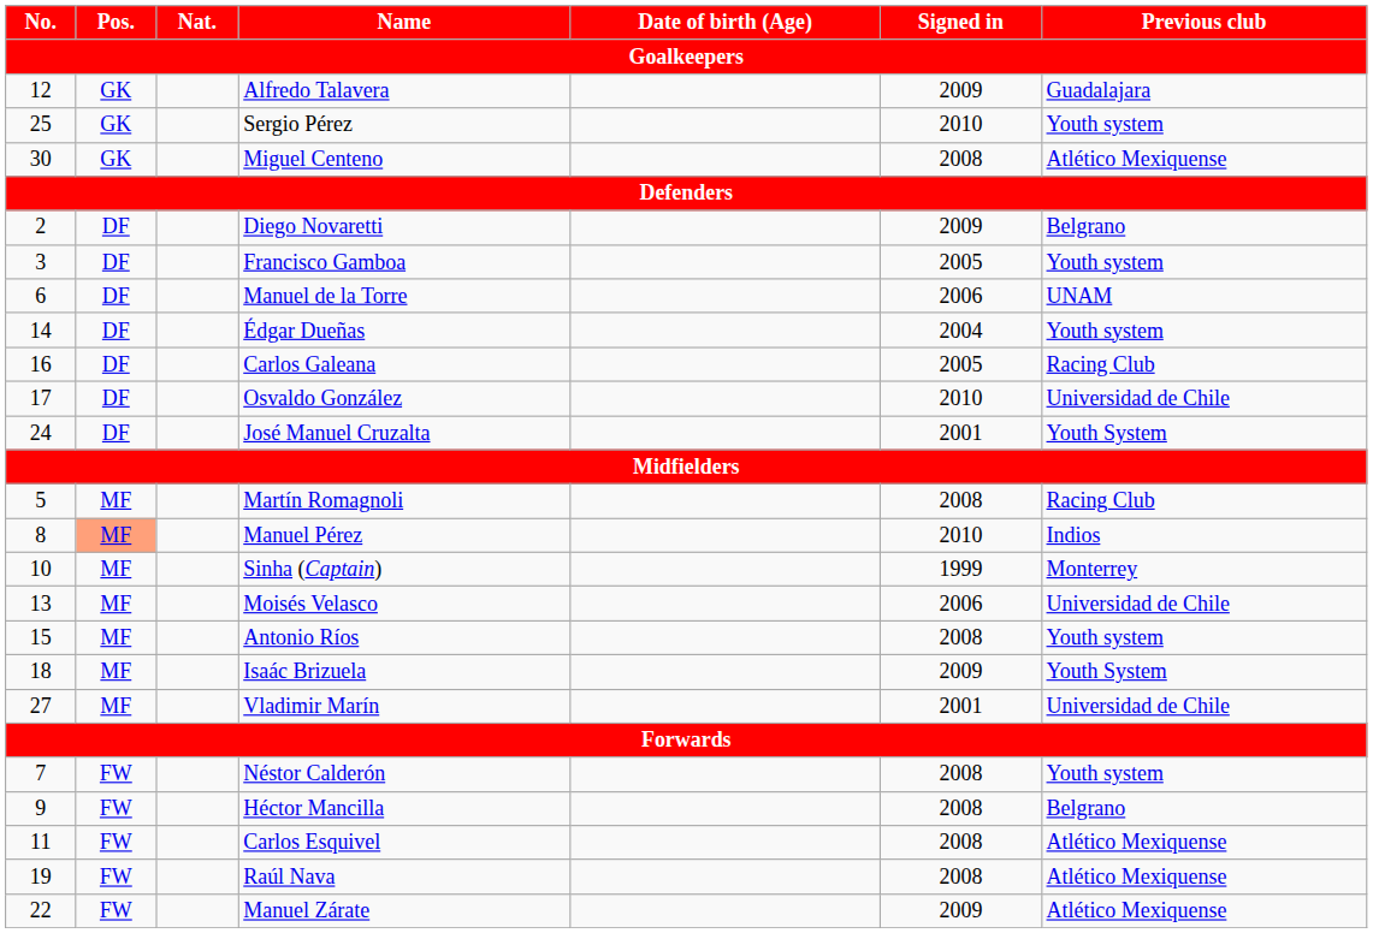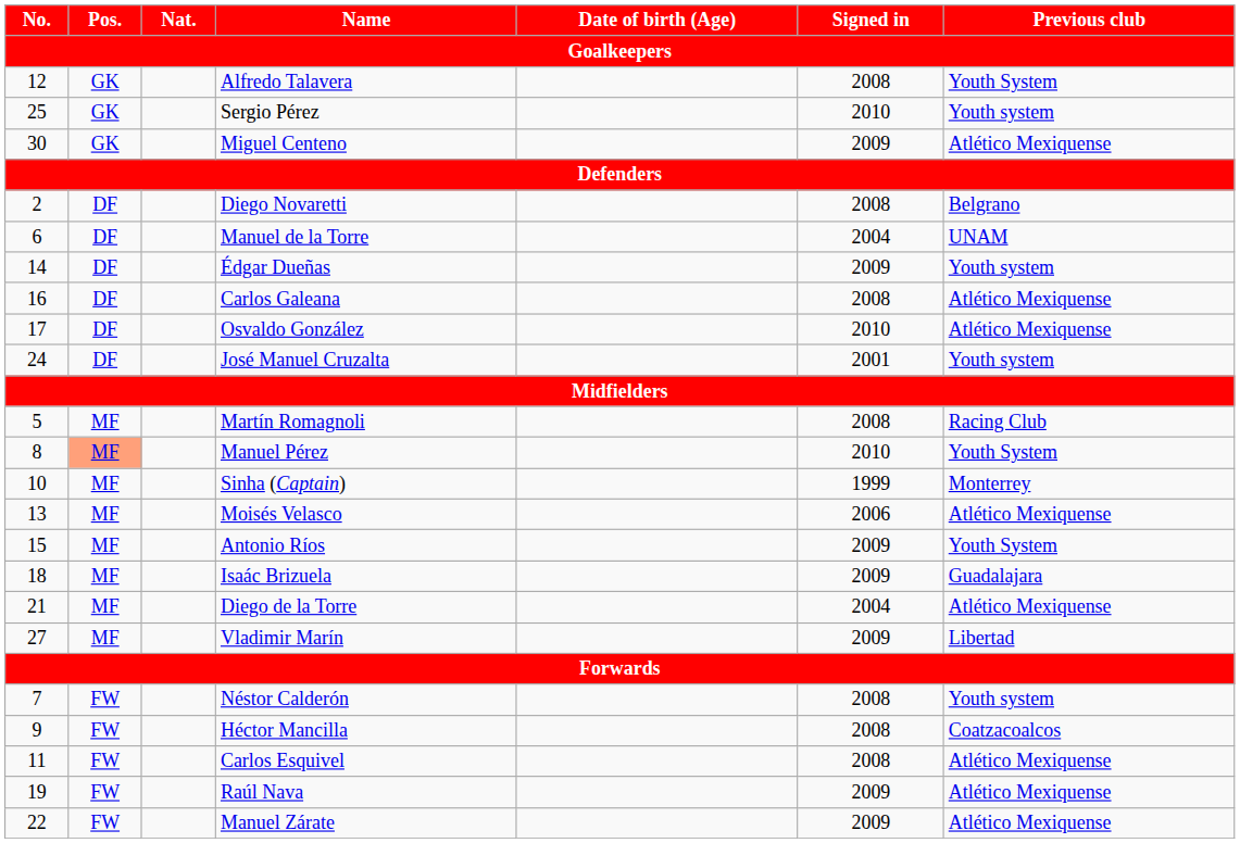 <table class="wikitable" style="text-align:center; font-size:100%; width:80%">
 <tr>
 <th style="background:#FF0000; color:white; text-align:center;">No.</th>
 <th style="background:#FF0000; color:white; text-align:center;">Pos.</th>
 <th style="background:#FF0000; color:white; text-align:center;">Nat.</th>
 <th style="background:#FF0000; color:white; text-align:center;">Name</th>
 <th style="background:#FF0000; color:white; text-align:center;">Date of birth (Age)</th>
 <th style="background:#FF0000; color:white; text-align:center;">Signed in</th>
 <th style="background:#FF0000; color:white; text-align:center;">Previous club</th>
 </tr>
 <tr>
 <th colspan="7" style="background:#FF0000; color:white; text-align:center">Goalkeepers</th>
 </tr>
 <tr>
 <td>12</td>
 <td><a href='#'>GK</a></td>
 <td></td>
 <td align=left><a href='#'>Alfredo Talavera</a></td>
 <td></td>
-<td>2009</td>
-<td align=left> <a href='#'>Guadalajara</a></td>
+<td>2008</td>
+<td align=left> <a href='#'>Youth System</a></td>
 </tr>
 <tr>
 <td>25</td>
 <td><a href='#'>GK</a></td>
 <td></td>
 <td align=left>Sergio Pérez</td>
 <td></td>
 <td>2010</td>
 <td align=left> <a href='#'>Youth system</a></td>
 </tr>
 <tr>
 <td>30</td>
 <td><a href='#'>GK</a></td>
 <td></td>
 <td align=left><a href='#'>Miguel Centeno</a></td>
 <td></td>
-<td>2008</td>
+<td>2009</td>
 <td align=left> <a href='#'>Atlético Mexiquense</a></td>
 </tr>
 <tr>
 <th colspan="7" style="background:#FF0000; color:white; text-align:center">Defenders</th>
 </tr>
 <tr>
 <td>2</td>
 <td><a href='#'>DF</a></td>
 <td></td>
 <td align=left><a href='#'>Diego Novaretti</a></td>
 <td></td>
-<td>2009</td>
+<td>2008</td>
 <td align=left> <a href='#'>Belgrano</a></td>
-</tr>
-<tr>
-<td>3</td>
-<td><a href='#'>DF</a></td>
-<td></td>
-<td align=left><a href='#'>Francisco Gamboa</a></td>
-<td></td>
-<td>2005</td>
-<td align=left> <a href='#'>Youth system</a></td>
 </tr>
 <tr>
 <td>6</td>
 <td><a href='#'>DF</a></td>
 <td></td>
 <td align=left><a href='#'>Manuel de la Torre</a></td>
 <td></td>
-<td>2006</td>
+<td>2004</td>
 <td align=left> <a href='#'>UNAM</a></td>
 </tr>
 <tr>
 <td>14</td>
 <td><a href='#'>DF</a></td>
 <td></td>
 <td align=left><a href='#'>Édgar Dueñas</a></td>
 <td></td>
-<td>2004</td>
+<td>2009</td>
 <td align=left> <a href='#'>Youth system</a></td>
 </tr>
 <tr>
 <td>16</td>
 <td><a href='#'>DF</a></td>
 <td></td>
 <td align=left><a href='#'>Carlos Galeana</a></td>
 <td></td>
-<td>2005</td>
-<td align=left> <a href='#'>Racing Club</a></td>
+<td>2008</td>
+<td align=left> <a href='#'>Atlético Mexiquense</a></td>
 </tr>
 <tr>
 <td>17</td>
 <td><a href='#'>DF</a></td>
 <td></td>
 <td align=left><a href='#'>Osvaldo González</a></td>
 <td></td>
 <td>2010 </td>
-<td align=left> <a href='#'>Universidad de Chile</a></td>
+<td align=left> <a href='#'>Atlético Mexiquense</a></td>
 </tr>
 <tr>
 <td>24</td>
 <td><a href='#'>DF</a></td>
 <td></td>
 <td align=left><a href='#'>José Manuel Cruzalta</a></td>
 <td></td>
 <td>2001</td>
-<td align=left> <a href='#'>Youth System</a></td>
+<td align=left> <a href='#'>Youth system</a></td>
 </tr>
 <tr>
 <th colspan="7" style="background:#FF0000; color:white; text-align:center">Midfielders</th>
 </tr>
 <tr>
 <td>5</td>
 <td><a href='#'>MF</a></td>
 <td></td>
 <td align=left><a href='#'>Martín Romagnoli</a></td>
 <td></td>
 <td>2008 </td>
 <td align=left> <a href='#'>Racing Club</a></td>
 </tr>
 <tr>
 <td>8</td>
 <td style="background: lightsalmon;"><a href='#'>MF</a></td>
 <td></td>
 <td align=left><a href='#'>Manuel Pérez</a></td>
 <td></td>
 <td>2010 </td>
-<td align=left> <a href='#'>Indios</a></td>
+<td align=left> <a href='#'>Youth System</a></td>
 </tr>
 <tr>
 <td>10</td>
 <td><a href='#'>MF</a></td>
 <td></td>
 <td align=left><a href='#'>Sinha</a> (<em><a href='#'>Captain</a></em>)</td>
 <td></td>
 <td>1999 </td>
 <td align=left> <a href='#'>Monterrey</a></td>
 </tr>
 <tr>
 <td>13</td>
 <td><a href='#'>MF</a></td>
 <td></td>
 <td align=left><a href='#'>Moisés Velasco</a></td>
 <td></td>
 <td>2006</td>
-<td align=left> <a href='#'>Universidad de Chile</a></td>
+<td align=left> <a href='#'>Atlético Mexiquense</a></td>
 </tr>
 <tr>
 <td>15</td>
 <td><a href='#'>MF</a></td>
 <td></td>
 <td align=left><a href='#'>Antonio Ríos</a></td>
 <td></td>
-<td>2008</td>
-<td align=left> <a href='#'>Youth system</a></td>
+<td>2009</td>
+<td align=left> <a href='#'>Youth System</a></td>
 </tr>
 <tr>
 <td>18</td>
 <td><a href='#'>MF</a></td>
 <td></td>
 <td align=left><a href='#'>Isaác Brizuela</a></td>
 <td></td>
 <td>2009</td>
-<td align=left> <a href='#'>Youth System</a></td>
+<td align=left> <a href='#'>Guadalajara</a></td>
+</tr>
+<tr>
+<td>21</td>
+<td><a href='#'>MF</a></td>
+<td></td>
+<td align=left><a href='#'>Diego de la Torre</a></td>
+<td></td>
+<td>2004</td>
+<td align=left> <a href='#'>Atlético Mexiquense</a></td>
 </tr>
 <tr>
 <td>27</td>
 <td><a href='#'>MF</a></td>
 <td></td>
 <td align=left><a href='#'>Vladimir Marín</a></td>
 <td></td>
-<td>2001</td>
-<td align=left> <a href='#'>Universidad de Chile</a></td>
+<td>2009</td>
+<td align=left> <a href='#'>Libertad</a></td>
 </tr>
 <tr>
 <th colspan="7" style="background:#FF0000; color:white; text-align:center">Forwards</th>
 </tr>
 <tr>
 <td>7</td>
 <td><a href='#'>FW</a></td>
 <td></td>
 <td align=left><a href='#'>Néstor Calderón</a></td>
 <td></td>
 <td>2008</td>
 <td align=left> <a href='#'>Youth system</a></td>
 </tr>
 <tr>
 <td>9</td>
 <td><a href='#'>FW</a></td>
 <td></td>
 <td align=left><a href='#'>Héctor Mancilla</a></td>
 <td></td>
 <td>2008</td>
-<td align=left> <a href='#'>Belgrano</a></td>
+<td align=left> <a href='#'>Coatzacoalcos</a></td>
 </tr>
 <tr>
 <td>11</td>
 <td><a href='#'>FW</a></td>
 <td></td>
 <td align=left><a href='#'>Carlos Esquivel</a></td>
 <td></td>
 <td>2008</td>
 <td align=left> <a href='#'>Atlético Mexiquense</a></td>
 </tr>
 <tr>
 <td>19</td>
 <td><a href='#'>FW</a></td>
 <td></td>
 <td align=left><a href='#'>Raúl Nava</a></td>
 <td></td>
-<td>2008</td>
+<td>2009</td>
 <td align=left> <a href='#'>Atlético Mexiquense</a></td>
 </tr>
 <tr>
 <td>22</td>
 <td><a href='#'>FW</a></td>
 <td></td>
 <td align=left><a href='#'>Manuel Zárate</a></td>
 <td></td>
 <td>2009</td>
 <td align=left> <a href='#'>Atlético Mexiquense</a></td>
 </tr>
 </table>
